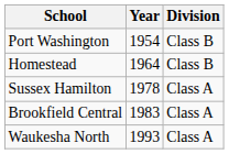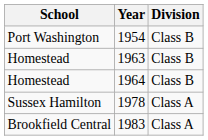 <table class="wikitable">
 <tr>
 <th>School</th>
 <th>Year</th>
 <th>Division</th>
 </tr>
 <tr>
 <td>Port Washington</td>
 <td>1954</td>
+<td>Class B</td>
+</tr>
+<tr>
+<td>Homestead</td>
+<td>1963</td>
 <td>Class B</td>
 </tr>
 <tr>
 <td>Homestead</td>
 <td>1964</td>
 <td>Class B</td>
 </tr>
 <tr>
 <td>Sussex Hamilton</td>
 <td>1978</td>
 <td>Class A</td>
 </tr>
 <tr>
 <td>Brookfield Central</td>
 <td>1983</td>
 <td>Class A</td>
 </tr>
-<tr>
-<td>Waukesha North</td>
-<td>1993</td>
-<td>Class A</td>
-</tr>
 </table>
